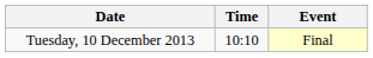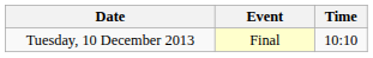 <table class = "wikitable" style="text-align:center;">
 <tr>
 <th width=220>Date</th>
+<th width=100>Event</th>
 <th width=50>Time</th>
-<th width=100>Event</th>
 </tr>
 <tr>
 <td>Tuesday, 10 December 2013</td>
+<td bgcolor=ffffcc>Final</td>
 <td>10:10</td>
-<td bgcolor=ffffcc>Final</td>
 </tr>
 </table>
